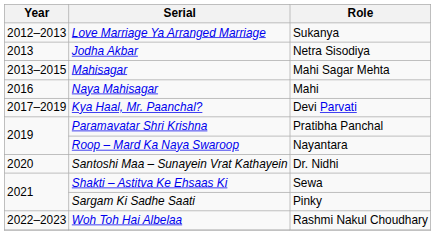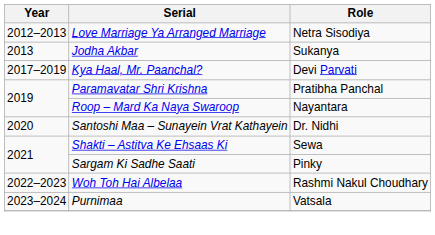 <table class="wikitable sortable">
 <tr>
 <th>Year</th>
 <th>Serial</th>
 <th>Role</th>
 </tr>
 <tr>
 <td>2012–2013</td>
 <td><em><a href='#'>Love Marriage Ya Arranged Marriage</a></em></td>
-<td>Sukanya</td>
+<td>Netra Sisodiya</td>
 </tr>
 <tr>
 <td>2013</td>
 <td><em><a href='#'>Jodha Akbar</a></em></td>
-<td>Netra Sisodiya</td>
-</tr>
-<tr>
-<td>2013–2015</td>
-<td><em><a href='#'>Mahisagar</a></em></td>
-<td>Mahi Sagar Mehta</td>
-</tr>
-<tr>
-<td>2016</td>
-<td><em><a href='#'>Naya Mahisagar</a></em></td>
-<td>Mahi</td>
+<td>Sukanya</td>
 </tr>
 <tr>
 <td>2017–2019</td>
 <td><em><a href='#'>Kya Haal, Mr. Paanchal?</a></em></td>
 <td>Devi <a href='#'>Parvati</a></td>
 </tr>
 <tr>
 <td rowspan = "2">2019</td>
 <td><em><a href='#'>Paramavatar Shri Krishna</a></em></td>
 <td>Pratibha Panchal</td>
 </tr>
 <tr>
 <td><em><a href='#'>Roop – Mard Ka Naya Swaroop</a></em></td>
 <td>Nayantara</td>
 </tr>
 <tr>
 <td>2020</td>
 <td><em>Santoshi Maa – Sunayein Vrat Kathayein</em></td>
 <td>Dr. Nidhi</td>
 </tr>
 <tr>
 <td rowspan = "2">2021</td>
 <td><em><a href='#'>Shakti – Astitva Ke Ehsaas Ki</a></em></td>
 <td>Sewa</td>
 </tr>
 <tr>
 <td><em>Sargam Ki Sadhe Saati</em></td>
 <td>Pinky</td>
 </tr>
 <tr>
 <td>2022–2023</td>
 <td><em><a href='#'>Woh Toh Hai Albelaa</a></em></td>
 <td>Rashmi Nakul Choudhary</td>
 </tr>
 <tr>
+<td>2023–2024</td>
+<td><em>Purnimaa</em></td>
+<td>Vatsala</td>
+</tr>
+<tr>
 </tr>
 </table>
